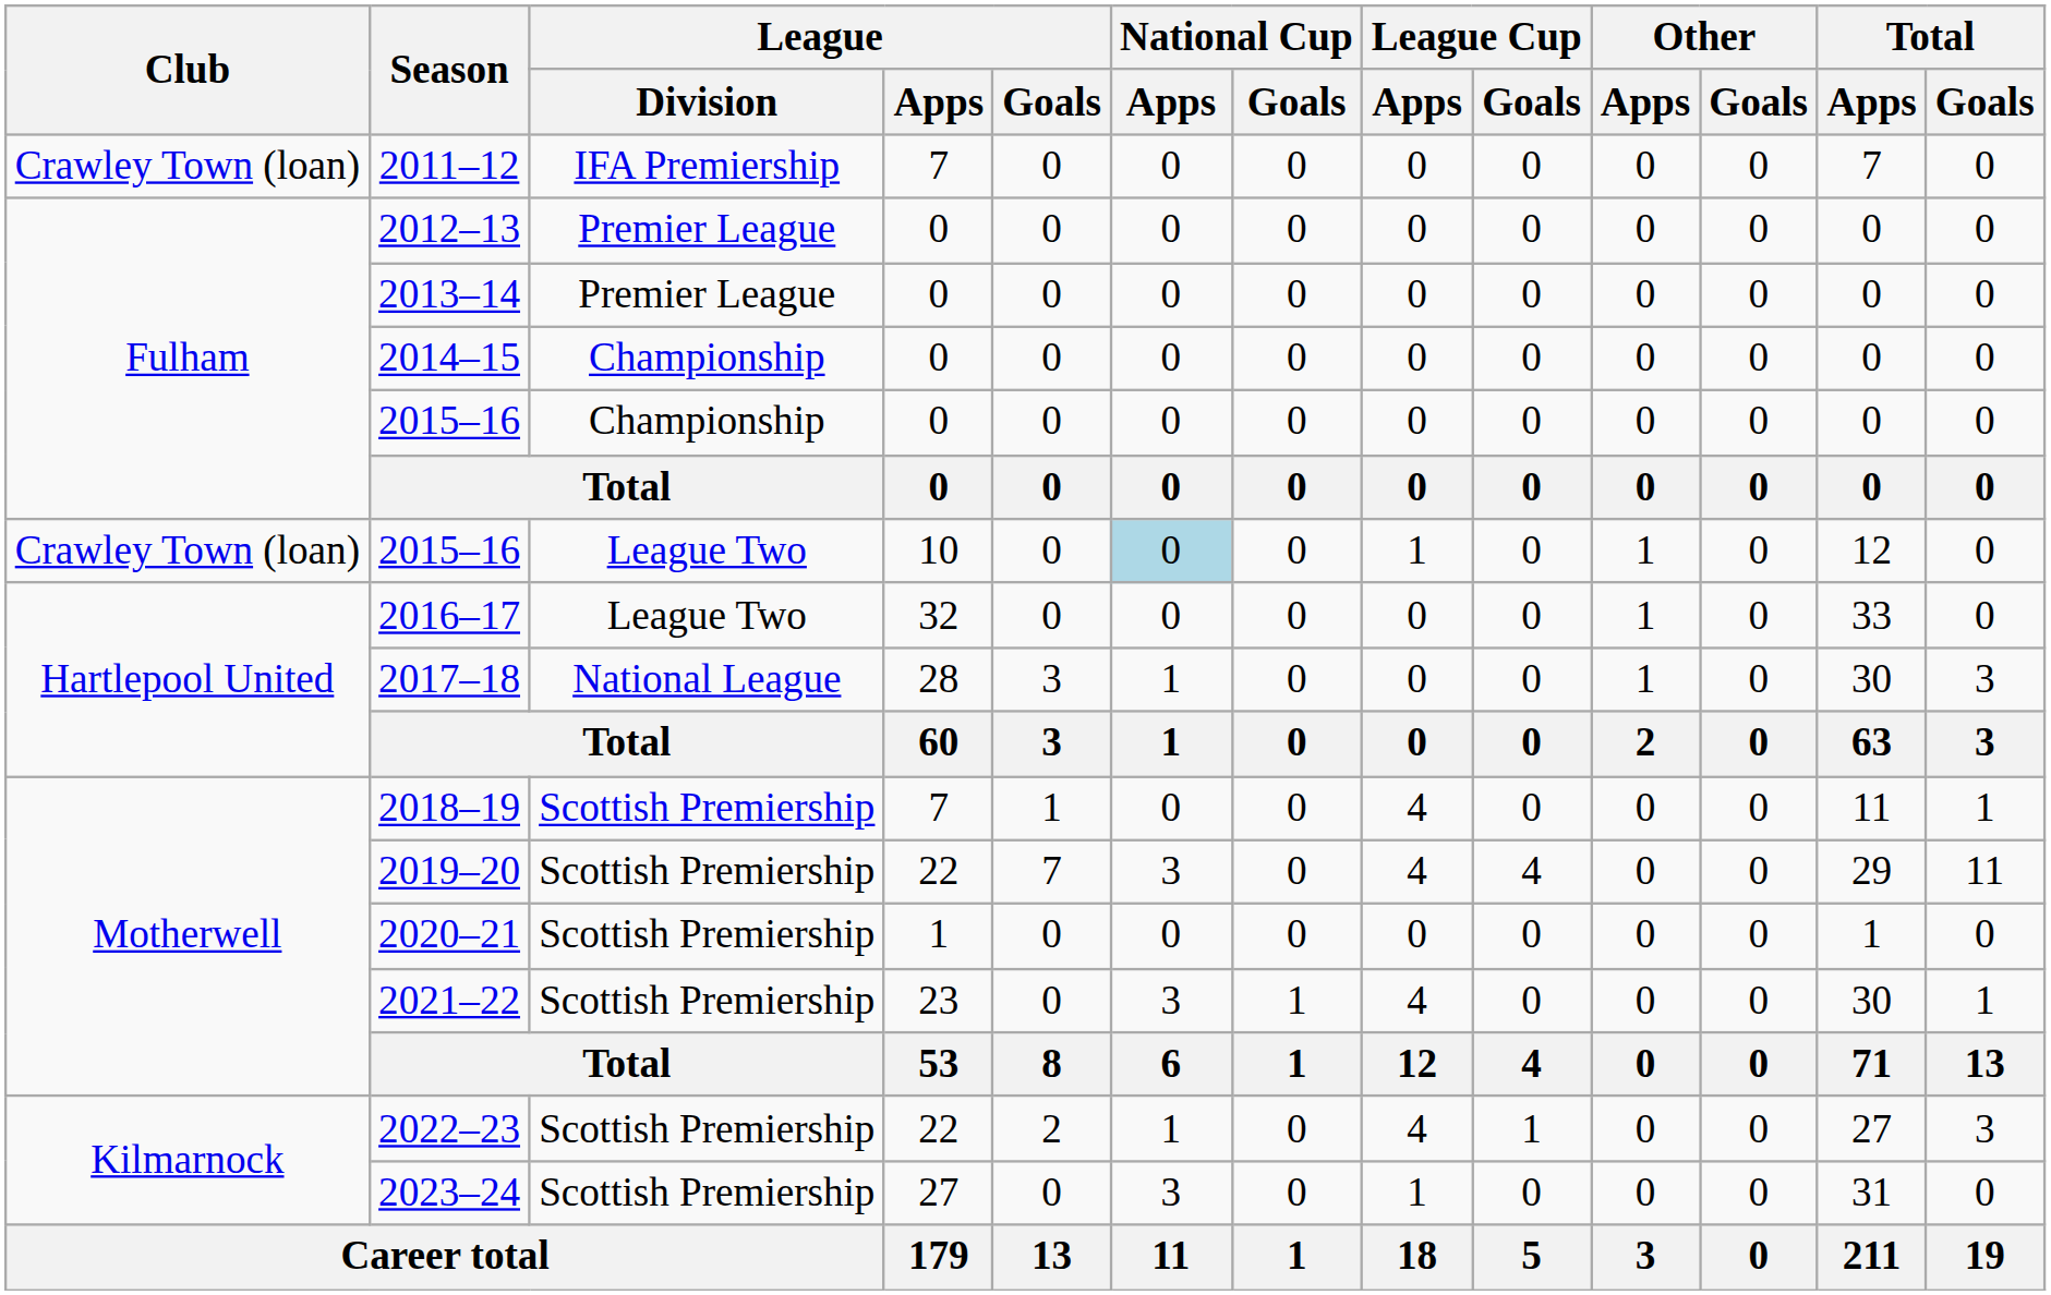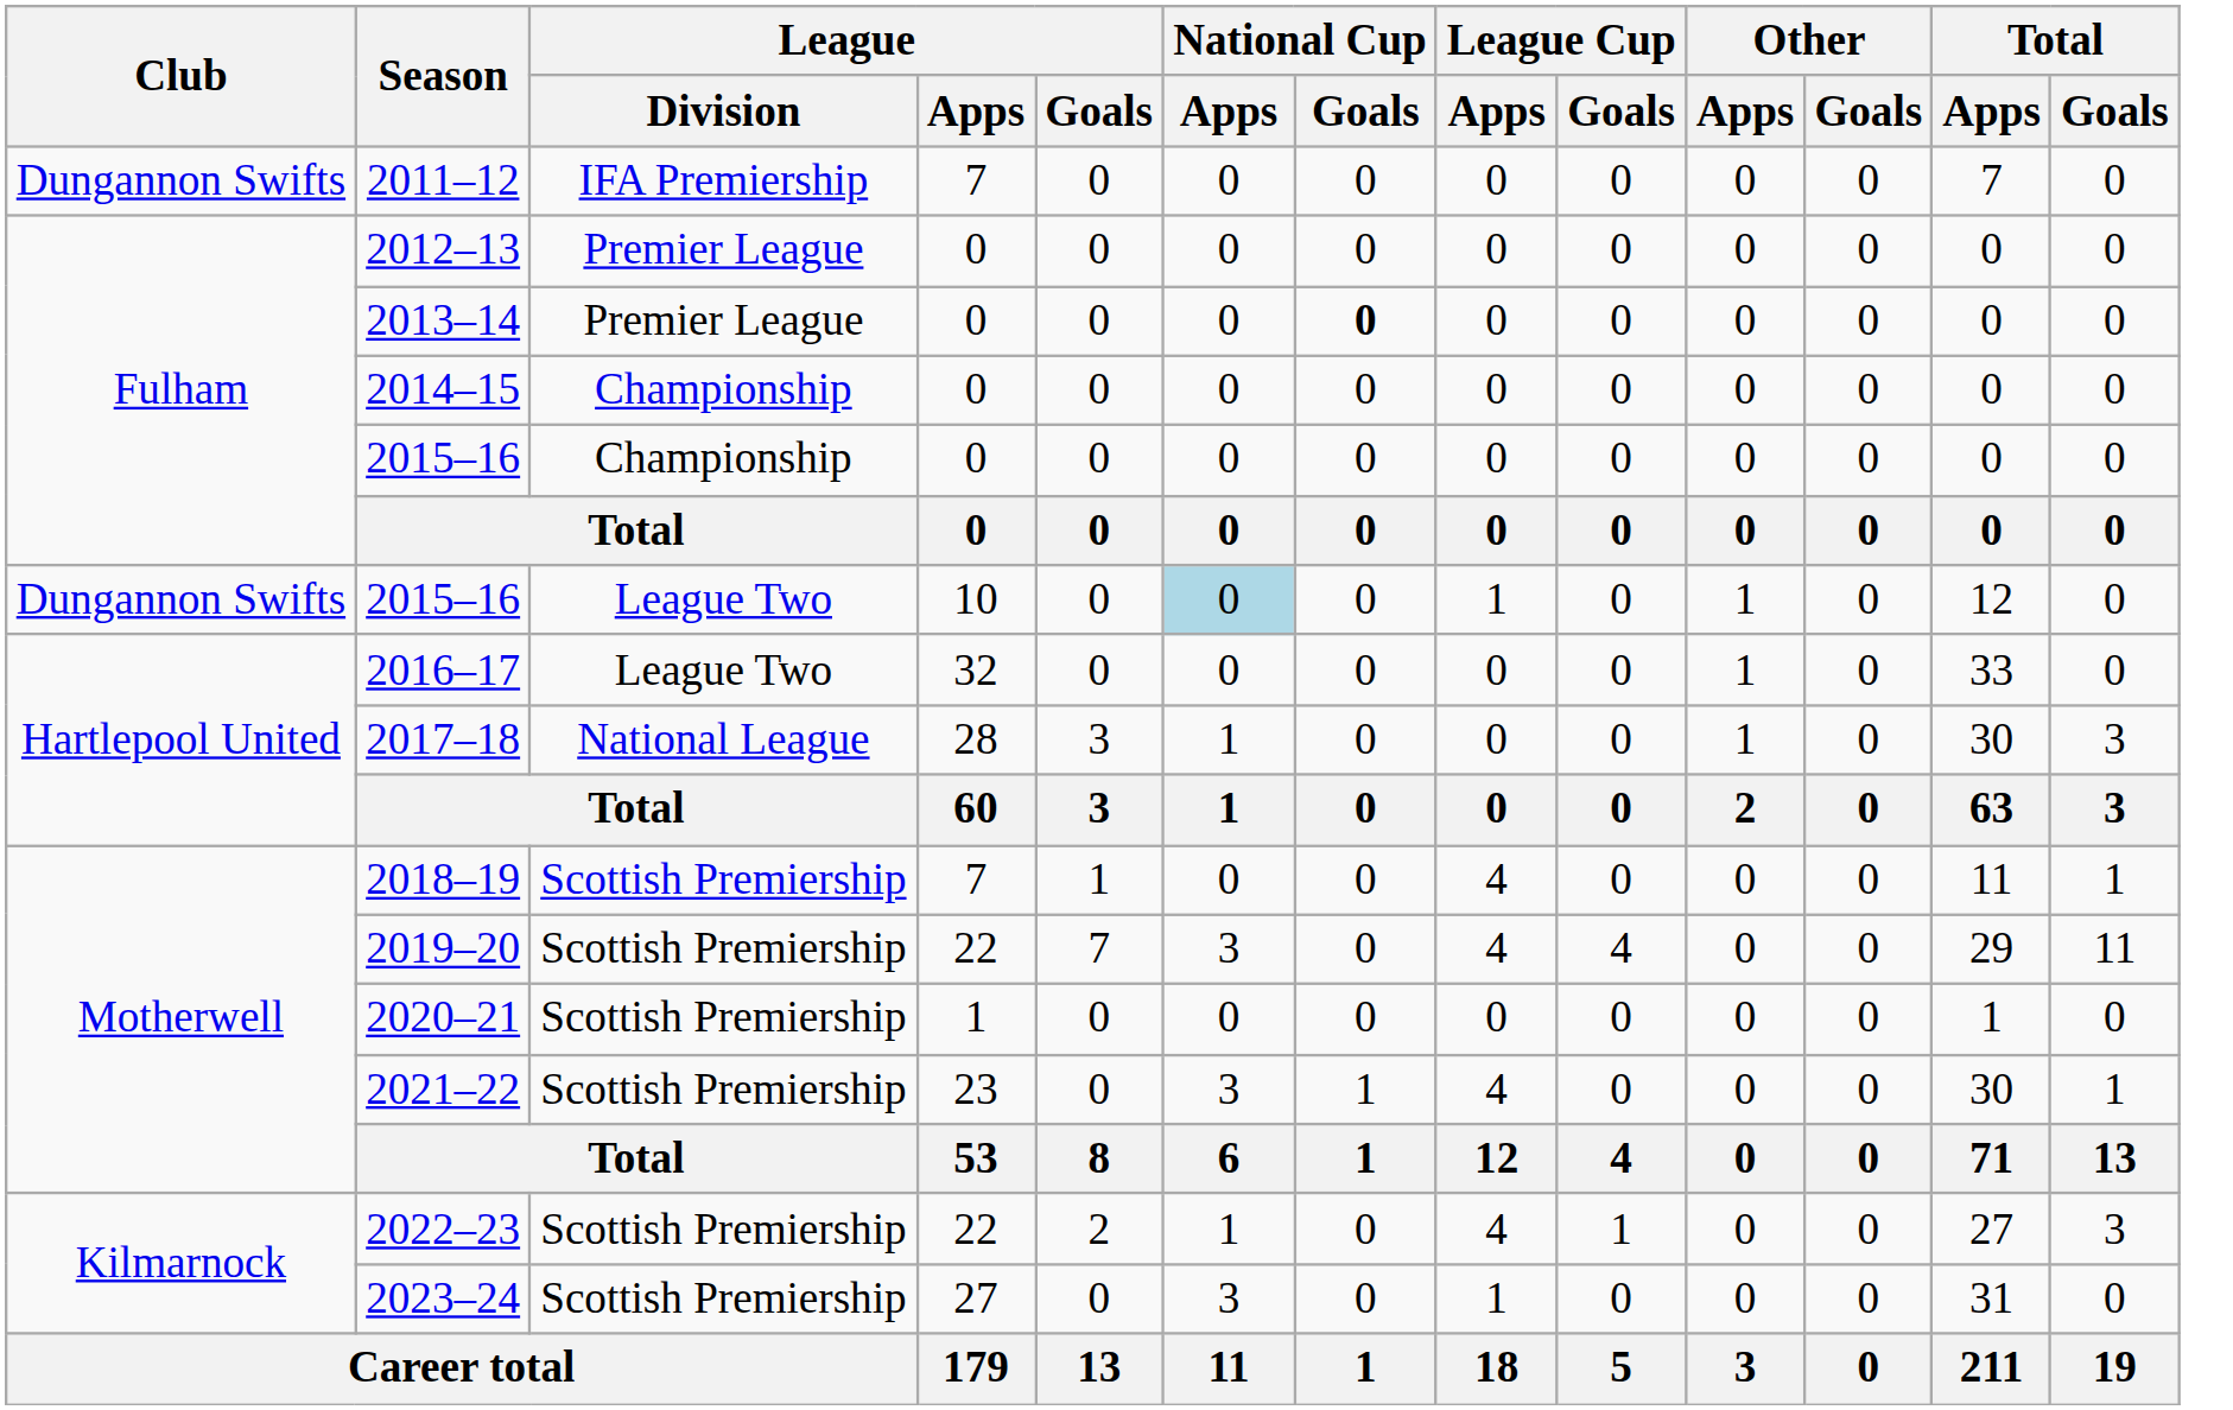 <table class="wikitable" style="text-align: center">
 <tr>
 <th rowspan="2">Club</th>
 <th rowspan="2">Season</th>
 <th colspan="3">League</th>
 <th colspan="2">National Cup</th>
 <th colspan="2">League Cup</th>
 <th colspan="2">Other</th>
 <th colspan="2">Total</th>
 </tr>
 <tr>
 <th>Division</th>
 <th>Apps</th>
 <th>Goals</th>
 <th>Apps</th>
 <th>Goals</th>
 <th>Apps</th>
 <th>Goals</th>
 <th>Apps</th>
 <th>Goals</th>
 <th>Apps</th>
 <th>Goals</th>
 </tr>
 <tr>
-<td><a href='#'>Crawley Town</a> (loan)</td>
+<td><a href='#'>Dungannon Swifts</a></td>
 <td><a href='#'>2011–12</a></td>
 <td><a href='#'>IFA Premiership</a></td>
 <td>7</td>
 <td>0</td>
 <td>0</td>
 <td>0</td>
 <td>0</td>
 <td>0</td>
 <td>0</td>
 <td>0</td>
 <td>7</td>
 <td>0</td>
 </tr>
 <tr>
 <td rowspan=5><a href='#'>Fulham</a></td>
 <td><a href='#'>2012–13</a></td>
 <td><a href='#'>Premier League</a></td>
 <td>0</td>
 <td>0</td>
 <td>0</td>
 <td>0</td>
 <td>0</td>
 <td>0</td>
 <td>0</td>
 <td>0</td>
 <td>0</td>
 <td>0</td>
 </tr>
 <tr>
 <td><a href='#'>2013–14</a></td>
 <td>Premier League</td>
 <td>0</td>
 <td>0</td>
 <td>0</td>
-<td>0</td>
+<td><strong>0</strong></td>
 <td>0</td>
 <td>0</td>
 <td>0</td>
 <td>0</td>
 <td>0</td>
 <td>0</td>
 </tr>
 <tr>
 <td><a href='#'>2014–15</a></td>
 <td><a href='#'>Championship</a></td>
 <td>0</td>
 <td>0</td>
 <td>0</td>
 <td>0</td>
 <td>0</td>
 <td>0</td>
 <td>0</td>
 <td>0</td>
 <td>0</td>
 <td>0</td>
 </tr>
 <tr>
 <td><a href='#'>2015–16</a></td>
 <td>Championship</td>
 <td>0</td>
 <td>0</td>
 <td>0</td>
 <td>0</td>
 <td>0</td>
 <td>0</td>
 <td>0</td>
 <td>0</td>
 <td>0</td>
 <td>0</td>
 </tr>
 <tr>
 <th colspan=2>Total</th>
 <th>0</th>
 <th>0</th>
 <th>0</th>
 <th>0</th>
 <th>0</th>
 <th>0</th>
 <th>0</th>
 <th>0</th>
 <th>0</th>
 <th>0</th>
 </tr>
 <tr>
-<td><a href='#'>Crawley Town</a> (loan)</td>
+<td><a href='#'>Dungannon Swifts</a></td>
 <td><a href='#'>2015–16</a></td>
 <td><a href='#'>League Two</a></td>
 <td>10</td>
 <td>0</td>
 <td style="background: lightblue;">0</td>
 <td>0</td>
 <td>1</td>
 <td>0</td>
 <td>1</td>
 <td>0</td>
 <td>12</td>
 <td>0</td>
 </tr>
 <tr>
 <td rowspan=3><a href='#'>Hartlepool United</a></td>
 <td><a href='#'>2016–17</a></td>
 <td>League Two</td>
 <td>32</td>
 <td>0</td>
 <td>0</td>
 <td>0</td>
 <td>0</td>
 <td>0</td>
 <td>1</td>
 <td>0</td>
 <td>33</td>
 <td>0</td>
 </tr>
 <tr>
 <td><a href='#'>2017–18</a></td>
 <td><a href='#'>National League</a></td>
 <td>28</td>
 <td>3</td>
 <td>1</td>
 <td>0</td>
 <td>0</td>
 <td>0</td>
 <td>1</td>
 <td>0</td>
 <td>30</td>
 <td>3</td>
 </tr>
 <tr>
 <th colspan=2>Total</th>
 <th>60</th>
 <th>3</th>
 <th>1</th>
 <th>0</th>
 <th>0</th>
 <th>0</th>
 <th>2</th>
 <th>0</th>
 <th>63</th>
 <th>3</th>
 </tr>
 <tr>
 <td rowspan=5><a href='#'>Motherwell</a></td>
 <td><a href='#'>2018–19</a></td>
 <td><a href='#'>Scottish Premiership</a></td>
 <td>7</td>
 <td>1</td>
 <td>0</td>
 <td>0</td>
 <td>4</td>
 <td>0</td>
 <td>0</td>
 <td>0</td>
 <td>11</td>
 <td>1</td>
 </tr>
 <tr>
 <td><a href='#'>2019–20</a></td>
 <td>Scottish Premiership</td>
 <td>22</td>
 <td>7</td>
 <td>3</td>
 <td>0</td>
 <td>4</td>
 <td>4</td>
 <td>0</td>
 <td>0</td>
 <td>29</td>
 <td>11</td>
 </tr>
 <tr>
 <td><a href='#'>2020–21</a></td>
 <td>Scottish Premiership</td>
 <td>1</td>
 <td>0</td>
 <td>0</td>
 <td>0</td>
 <td>0</td>
 <td>0</td>
 <td>0</td>
 <td>0</td>
 <td>1</td>
 <td>0</td>
 </tr>
 <tr>
 <td><a href='#'>2021–22</a></td>
 <td>Scottish Premiership</td>
 <td>23</td>
 <td>0</td>
 <td>3</td>
 <td>1</td>
 <td>4</td>
 <td>0</td>
 <td>0</td>
 <td>0</td>
 <td>30</td>
 <td>1</td>
 </tr>
 <tr>
 <th colspan=2>Total</th>
 <th>53</th>
 <th>8</th>
 <th>6</th>
 <th>1</th>
 <th>12</th>
 <th>4</th>
 <th>0</th>
 <th>0</th>
 <th>71</th>
 <th>13</th>
 </tr>
 <tr>
 <td rowspan=2><a href='#'>Kilmarnock</a></td>
 <td><a href='#'>2022–23</a></td>
 <td>Scottish Premiership</td>
 <td>22</td>
 <td>2</td>
 <td>1</td>
 <td>0</td>
 <td>4</td>
 <td>1</td>
 <td>0</td>
 <td>0</td>
 <td>27</td>
 <td>3</td>
 </tr>
 <tr>
 <td><a href='#'>2023–24</a></td>
 <td>Scottish Premiership</td>
 <td>27</td>
 <td>0</td>
 <td>3</td>
 <td>0</td>
 <td>1</td>
 <td>0</td>
 <td>0</td>
 <td>0</td>
 <td>31</td>
 <td>0</td>
 </tr>
 <tr>
 <th colspan="3">Career total</th>
 <th>179</th>
 <th>13</th>
 <th>11</th>
 <th>1</th>
 <th>18</th>
 <th>5</th>
 <th>3</th>
 <th>0</th>
 <th>211</th>
 <th>19</th>
 </tr>
 </table>
